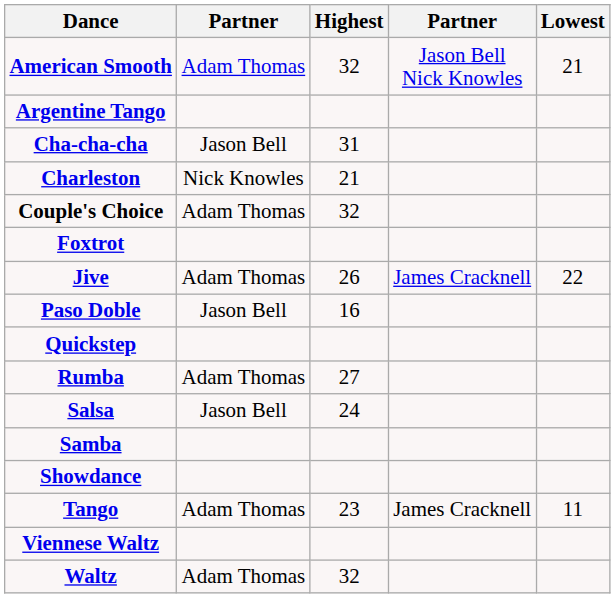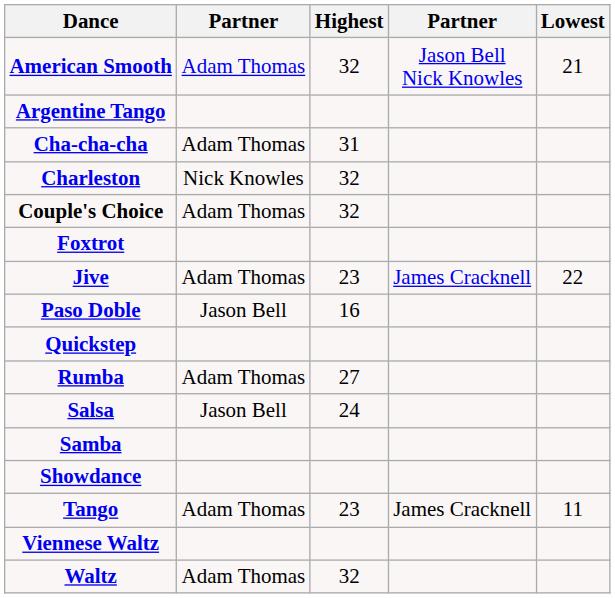 <table class="wikitable sortable collapsed">
 <tr style="text-align:Center; background:cc;">
 <th>Dance</th>
 <th>Partner</th>
 <th>Highest</th>
 <th>Partner</th>
 <th>Lowest</th>
 </tr>
 <tr style="text-align: center; background:#faf6f6">
 <td><strong><a href='#'>American Smooth</a></strong></td>
 <td><a href='#'>Adam Thomas</a></td>
 <td>32</td>
 <td><a href='#'>Jason Bell</a> <br> <a href='#'>Nick Knowles</a></td>
 <td>21</td>
 </tr>
 <tr style="text-align: center; background:#faf6f6">
 <td><strong><a href='#'>Argentine Tango</a></strong></td>
 <td></td>
 <td></td>
 <td></td>
 <td></td>
 </tr>
 <tr style="text-align: center; background:#faf6f6">
 <td><strong><a href='#'>Cha-cha-cha</a></strong></td>
-<td>Jason Bell</td>
+<td>Adam Thomas</td>
 <td>31</td>
 <td></td>
 <td></td>
 </tr>
 <tr style="text-align: center; background:#faf6f6">
 <td><strong><a href='#'>Charleston</a></strong></td>
 <td>Nick Knowles</td>
-<td>21</td>
+<td>32</td>
 <td></td>
 <td></td>
 </tr>
 <tr style="text-align: center; background:#faf6f6">
 <td><strong>Couple's Choice</strong></td>
 <td>Adam Thomas</td>
 <td>32</td>
 <td></td>
 <td></td>
 </tr>
 <tr style="text-align: center; background:#faf6f6">
 <td><strong><a href='#'>Foxtrot</a></strong></td>
 <td></td>
 <td></td>
 <td></td>
 <td></td>
 </tr>
 <tr style="text-align: center; background:#faf6f6">
 <td><strong><a href='#'>Jive</a></strong></td>
 <td>Adam Thomas</td>
-<td>26</td>
+<td>23</td>
 <td><a href='#'>James Cracknell</a></td>
 <td>22</td>
 </tr>
 <tr style="text-align: center; background:#faf6f6">
 <td><strong><a href='#'>Paso Doble</a></strong></td>
 <td>Jason Bell</td>
 <td>16</td>
 <td></td>
 <td></td>
 </tr>
 <tr style="text-align: center; background:#faf6f6">
 <td><strong><a href='#'>Quickstep</a></strong></td>
 <td></td>
 <td></td>
 <td></td>
 <td></td>
 </tr>
 <tr style="text-align: center; background:#faf6f6">
 <td><strong><a href='#'>Rumba</a></strong></td>
 <td>Adam Thomas</td>
 <td>27</td>
 <td></td>
 <td></td>
 </tr>
 <tr style="text-align: center; background:#faf6f6">
 <td><strong><a href='#'>Salsa</a></strong></td>
 <td>Jason Bell</td>
 <td>24</td>
 <td></td>
 <td></td>
 </tr>
 <tr style="text-align: center; background:#faf6f6">
 <td><strong><a href='#'>Samba</a></strong></td>
 <td></td>
 <td></td>
 <td></td>
 <td></td>
 </tr>
 <tr style="text-align: center; background:#faf6f6">
 <td><strong><a href='#'>Showdance</a></strong></td>
 <td></td>
 <td></td>
 <td></td>
 <td></td>
 </tr>
 <tr style="text-align: center; background:#faf6f6">
 <td><strong><a href='#'>Tango</a></strong></td>
 <td>Adam Thomas</td>
 <td>23</td>
 <td>James Cracknell</td>
 <td>11</td>
 </tr>
 <tr style="text-align: center; background:#faf6f6">
 <td><strong><a href='#'>Viennese Waltz</a></strong></td>
 <td></td>
 <td></td>
 <td></td>
 <td></td>
 </tr>
 <tr style="text-align: center; background:#faf6f6">
 <td><strong><a href='#'>Waltz</a></strong></td>
 <td>Adam Thomas</td>
 <td>32</td>
 <td></td>
 <td></td>
 </tr>
 </table>
